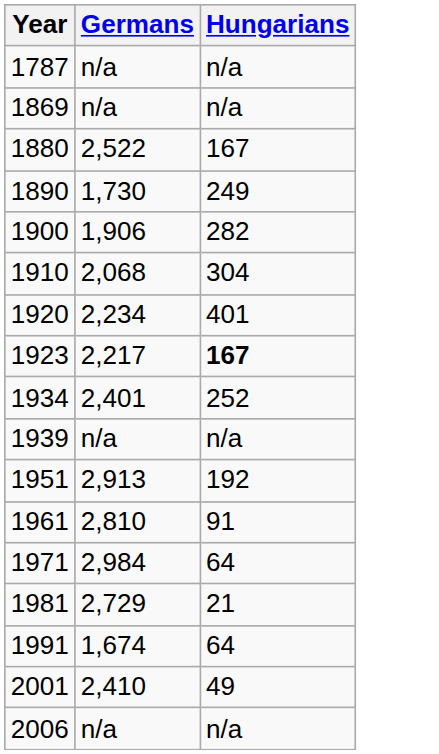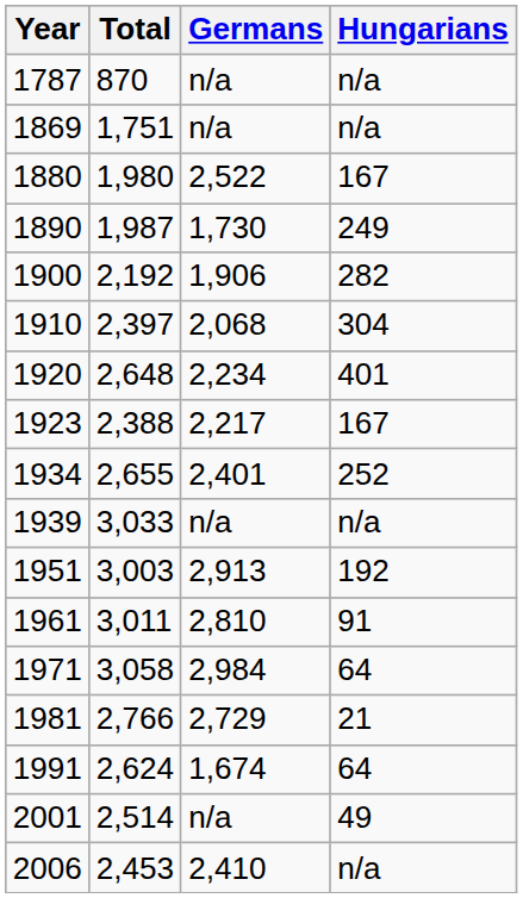 <table class="wikitable" style="border-collapse:collapse;">
 <tr>
 <th>Year</th>
+<th>Total</th>
 <th><a href='#'>Germans</a></th>
 <th><a href='#'>Hungarians</a></th>
 </tr>
 <tr>
 <td>1787</td>
+<td>870</td>
 <td>n/a</td>
 <td>n/a</td>
 </tr>
 <tr>
 <td>1869</td>
+<td>1,751</td>
 <td>n/a</td>
 <td>n/a</td>
 </tr>
 <tr>
 <td>1880</td>
+<td>1,980</td>
 <td>2,522</td>
 <td>167</td>
 </tr>
 <tr>
 <td>1890</td>
+<td>1,987</td>
 <td>1,730</td>
 <td>249</td>
 </tr>
 <tr>
 <td>1900</td>
+<td>2,192</td>
 <td>1,906</td>
 <td>282</td>
 </tr>
 <tr>
 <td>1910</td>
+<td>2,397</td>
 <td>2,068</td>
 <td>304</td>
 </tr>
 <tr>
 <td>1920</td>
+<td>2,648</td>
 <td>2,234</td>
 <td>401</td>
 </tr>
 <tr>
 <td>1923</td>
+<td>2,388</td>
 <td>2,217</td>
-<td><strong>167</strong></td>
+<td>167</td>
 </tr>
 <tr>
 <td>1934</td>
+<td>2,655</td>
 <td>2,401</td>
 <td>252</td>
 </tr>
 <tr>
 <td>1939</td>
+<td>3,033</td>
 <td>n/a</td>
 <td>n/a</td>
 </tr>
 <tr>
 <td>1951</td>
+<td>3,003</td>
 <td>2,913</td>
 <td>192</td>
 </tr>
 <tr>
 <td>1961</td>
+<td>3,011</td>
 <td>2,810</td>
 <td>91</td>
 </tr>
 <tr>
 <td>1971</td>
+<td>3,058</td>
 <td>2,984</td>
 <td>64</td>
 </tr>
 <tr>
 <td>1981</td>
+<td>2,766</td>
 <td>2,729</td>
 <td>21</td>
 </tr>
 <tr>
 <td>1991</td>
+<td>2,624</td>
 <td>1,674</td>
 <td>64</td>
 </tr>
 <tr>
 <td>2001</td>
-<td>2,410</td>
+<td>2,514</td>
+<td>n/a</td>
 <td>49</td>
 </tr>
 <tr>
 <td>2006</td>
-<td>n/a</td>
+<td>2,453</td>
+<td>2,410</td>
 <td>n/a</td>
 </tr>
 </table>
